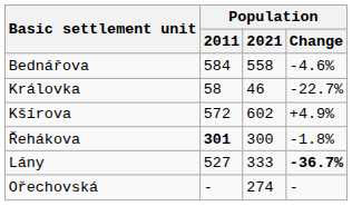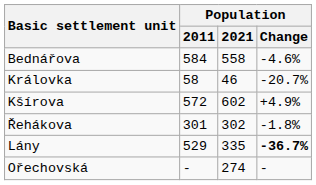 <table class="wikitable sortable">
 <tr>
 <th rowspan="2">Basic settlement unit</th>
 <th colspan="3">Population</th>
 </tr>
 <tr>
 <th>2011</th>
 <th>2021</th>
 <th>Change</th>
 </tr>
 <tr>
 <td>Bednářova</td>
 <td>584</td>
 <td>558</td>
 <td>-4.6%</td>
 </tr>
 <tr>
 <td>Královka</td>
 <td>58</td>
 <td>46</td>
-<td>-22.7%</td>
+<td>-20.7%</td>
 </tr>
 <tr>
 <td>Kšírova</td>
 <td>572</td>
 <td>602</td>
 <td>+4.9%</td>
 </tr>
 <tr>
 <td>Řehákova</td>
-<td><strong>301</strong></td>
-<td>300</td>
+<td>301</td>
+<td>302</td>
 <td>-1.8%</td>
 </tr>
 <tr>
 <td>Lány</td>
-<td>527</td>
-<td>333</td>
+<td>529</td>
+<td>335</td>
 <td><strong>-36.7%</strong></td>
 </tr>
 <tr>
 <td>Ořechovská</td>
 <td>-</td>
 <td>274</td>
 <td>-</td>
 </tr>
 </table>
